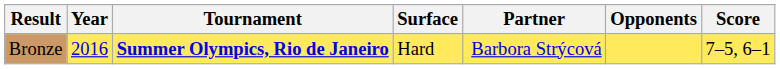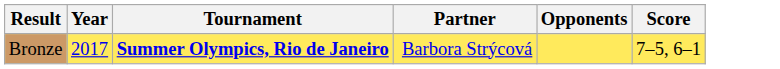 <table class="sortable wikitable">
 <tr>
 <th>Result</th>
 <th>Year</th>
 <th>Tournament</th>
-<th>Surface</th>
 <th>Partner</th>
 <th>Opponents</th>
 <th>Score</th>
 </tr>
 <tr bgcolor="FFEA5C">
 <td bgcolor="cc9966">Bronze</td>
-<td><a href='#'>2016</a></td>
+<td><a href='#'>2017</a></td>
 <td><strong><a href='#'>Summer Olympics, Rio de Janeiro</a></strong></td>
-<td>Hard</td>
 <td> <a href='#'>Barbora Strýcová</a></td>
 <td></td>
 <td>7–5, 6–1</td>
 </tr>
 </table>
